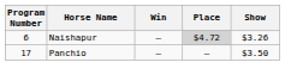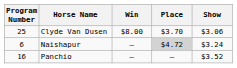 <table class="wikitable sortable" style="font-size:90%">
 <tr>
 <th width="48px">Program<br>Number</th>
 <th width="110px">Horse Name<br></th>
 <th width="58px">Win<br></th>
 <th width="58px">Place<br></th>
 <th width="58px">Show</th>
 </tr>
 <tr>
+<td align=center>25</td>
+<td>Clyde Van Dusen</td>
+<td align=center>$8.00</td>
+<td align=center>$3.70</td>
+<td align=center>$3.06</td>
+</tr>
+<tr>
 <td align=center>6</td>
 <td>Naishapur</td>
 <td align=center>–</td>
 <td align=center style="background: lightgrey;">$4.72</td>
-<td align=center>$3.26</td>
+<td align=center>$3.24</td>
 </tr>
 <tr>
-<td align=center>17</td>
+<td align=center>16</td>
 <td>Panchio</td>
 <td align=center>–</td>
 <td align=center>–</td>
-<td align=center>$3.50</td>
+<td align=center>$3.52</td>
 </tr>
 </table>
